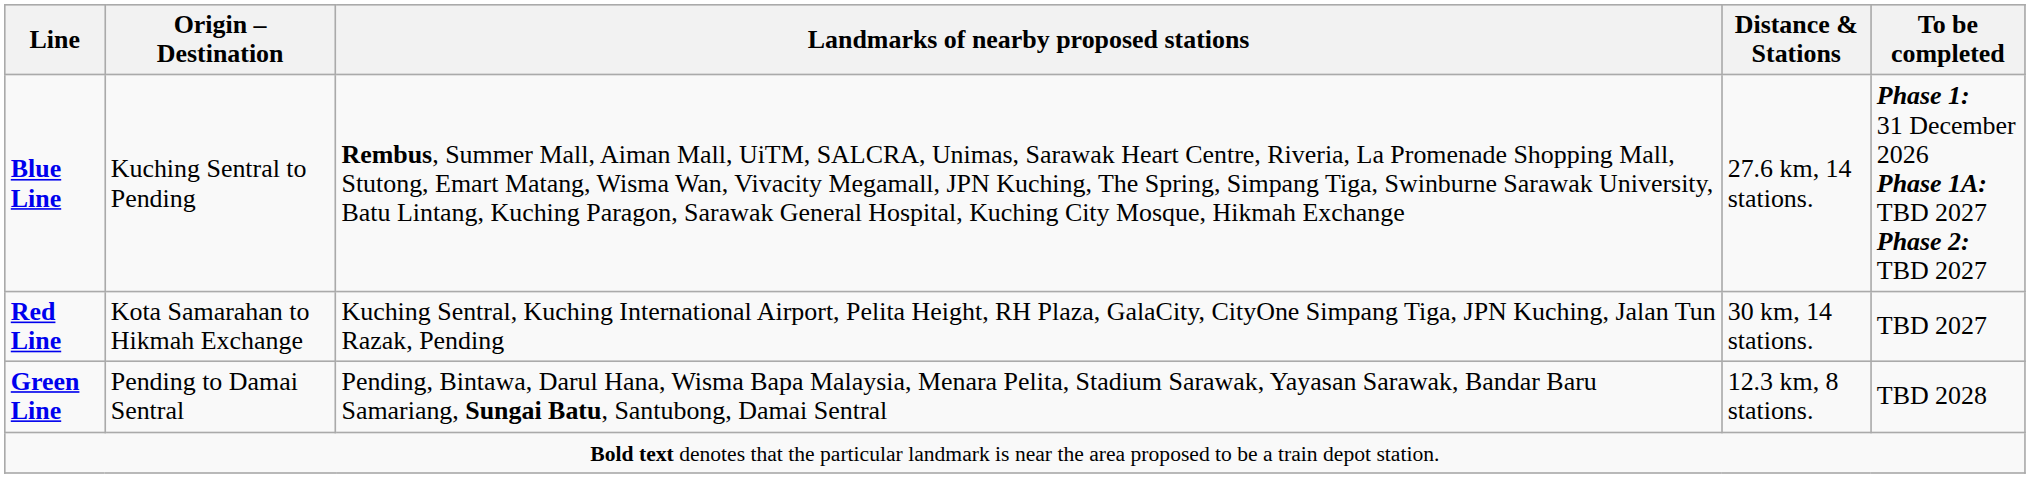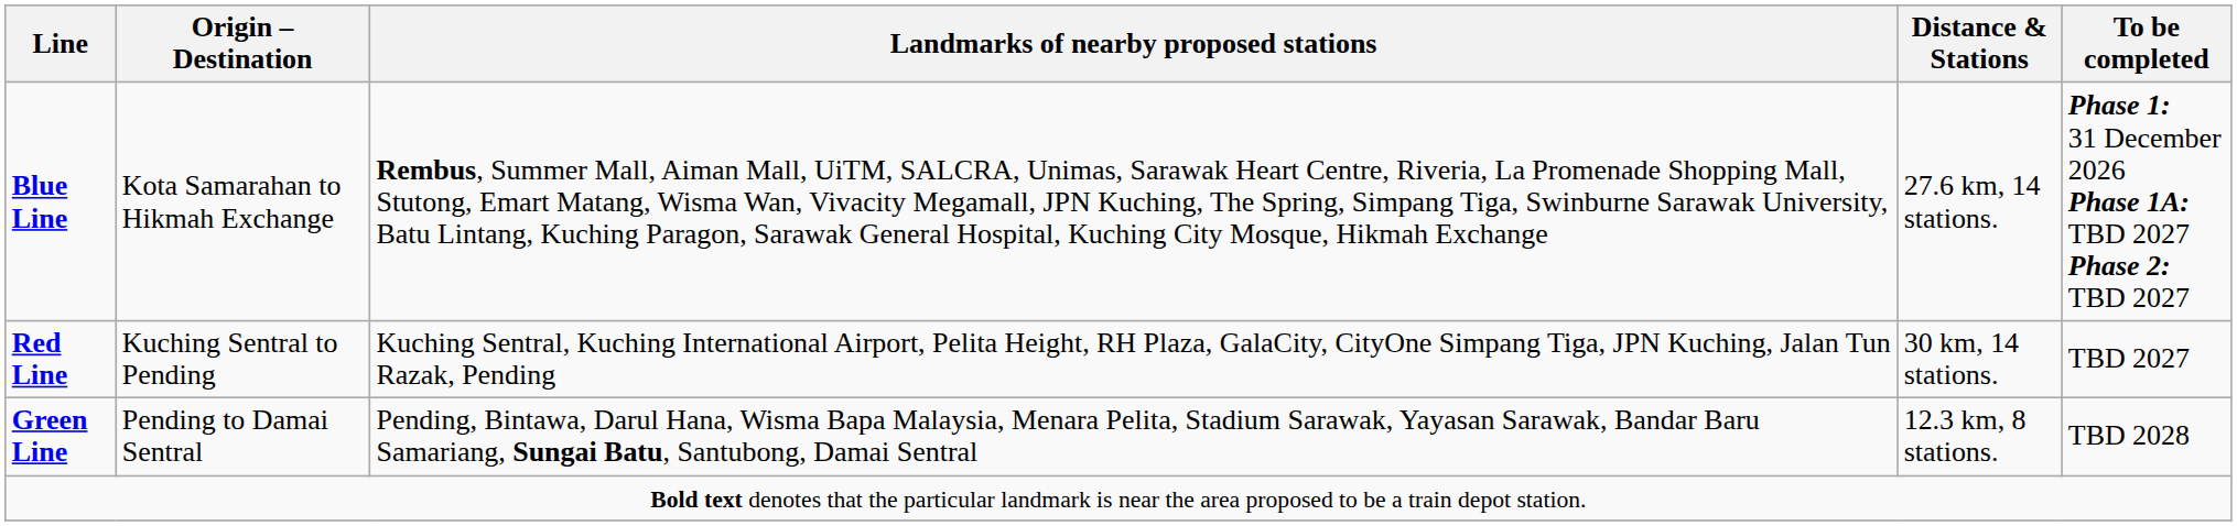 <table class="wikitable sortable">
 <tr>
 <th>Line</th>
 <th>Origin – Destination</th>
 <th>Landmarks of nearby proposed stations</th>
 <th>Distance & Stations</th>
 <th>To be completed</th>
 </tr>
 <tr>
 <td><em></em> <a href='#'><strong>Blue Line</strong></a></td>
-<td>Kuching Sentral to Pending</td>
+<td>Kota Samarahan to Hikmah Exchange</td>
 <td><strong>Rembus</strong>, Summer Mall, Aiman Mall, UiTM, SALCRA, Unimas, Sarawak Heart Centre, Riveria, La Promenade Shopping Mall, Stutong, Emart Matang, Wisma Wan, Vivacity Megamall, JPN Kuching, The Spring, Simpang Tiga, Swinburne Sarawak University, Batu Lintang, Kuching Paragon, Sarawak General Hospital, Kuching City Mosque, Hikmah Exchange</td>
 <td>27.6 km, 14 stations.</td>
 <td><strong><em>Phase 1:</em></strong><br>31 December 2026<br><strong><em>Phase 1A:</em></strong><br>TBD 2027<br><strong><em>Phase 2:</em></strong><br>TBD 2027</td>
 </tr>
 <tr>
 <td><em></em> <a href='#'><strong>Red Line</strong></a></td>
-<td>Kota Samarahan to Hikmah Exchange</td>
+<td>Kuching Sentral to Pending</td>
 <td>Kuching Sentral, Kuching International Airport, Pelita Height, RH Plaza, GalaCity, CityOne Simpang Tiga, JPN Kuching, Jalan Tun Razak, Pending</td>
 <td>30 km, 14 stations.</td>
 <td>TBD 2027</td>
 </tr>
 <tr>
 <td><em></em> <a href='#'><strong>Green Line</strong></a></td>
 <td>Pending to Damai Sentral</td>
 <td>Pending, Bintawa, Darul Hana, Wisma Bapa Malaysia, Menara Pelita, Stadium Sarawak, Yayasan Sarawak, Bandar Baru Samariang, <strong>Sungai Batu</strong>, Santubong, Damai Sentral</td>
 <td>12.3 km, 8 stations.</td>
 <td>TBD 2028</td>
 </tr>
 <tr style="text-align: center;">
 <td colspan="5"><small><strong>Bold text</strong> denotes that the particular landmark is near the area proposed to be a train depot station.</small></td>
 </tr>
 </table>
